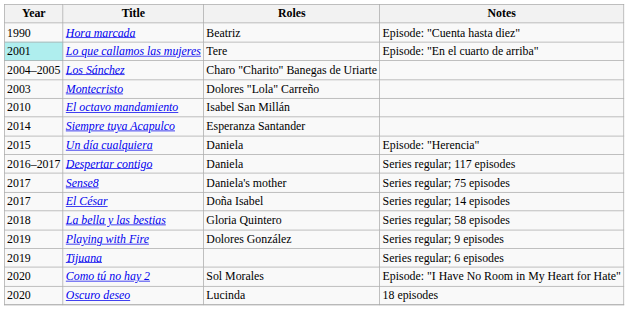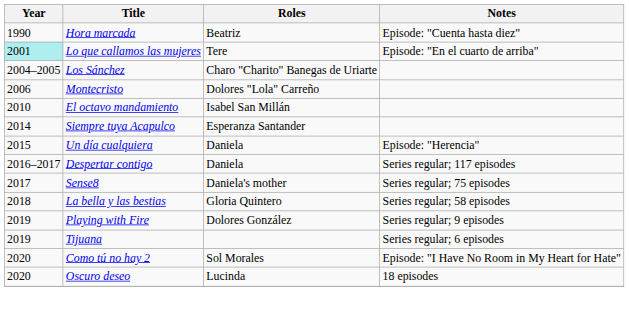 <table class="wikitable sortable">
 <tr>
 <th>Year</th>
 <th>Title</th>
 <th>Roles</th>
 <th>Notes</th>
 </tr>
 <tr>
 <td>1990</td>
 <td><em><a href='#'>Hora marcada</a></em></td>
 <td>Beatriz</td>
 <td>Episode: "Cuenta hasta diez"</td>
 </tr>
 <tr>
 <td style="background: paleturquoise;">2001</td>
 <td><em><a href='#'>Lo que callamos las mujeres</a></em></td>
 <td>Tere</td>
 <td>Episode: "En el cuarto de arriba"</td>
 </tr>
 <tr>
 <td>2004–2005</td>
 <td><em><a href='#'>Los Sánchez</a></em></td>
 <td>Charo "Charito" Banegas de Uriarte</td>
 <td></td>
 </tr>
 <tr>
-<td>2003</td>
+<td>2006</td>
 <td><em><a href='#'>Montecristo</a></em></td>
 <td>Dolores "Lola" Carreño</td>
 <td></td>
 </tr>
 <tr>
 <td>2010</td>
 <td><em><a href='#'>El octavo mandamiento</a></em></td>
 <td>Isabel San Millán</td>
 <td></td>
 </tr>
 <tr>
 <td>2014</td>
 <td><em><a href='#'>Siempre tuya Acapulco</a></em></td>
 <td>Esperanza Santander</td>
 <td></td>
 </tr>
 <tr>
 <td>2015</td>
 <td><em><a href='#'>Un día cualquiera</a></em></td>
 <td>Daniela</td>
 <td>Episode: "Herencia"</td>
 </tr>
 <tr>
 <td>2016–2017</td>
 <td><em><a href='#'>Despertar contigo</a></em></td>
 <td>Daniela</td>
 <td>Series regular; 117 episodes</td>
 </tr>
 <tr>
 <td>2017</td>
 <td><em><a href='#'>Sense8</a></em></td>
 <td>Daniela's mother</td>
 <td>Series regular; 75 episodes</td>
 </tr>
 <tr>
-<td>2017</td>
-<td><em><a href='#'>El César</a></em></td>
-<td>Doña Isabel</td>
-<td>Series regular; 14 episodes</td>
-</tr>
-<tr>
 <td>2018</td>
 <td><em><a href='#'>La bella y las bestias</a></em></td>
 <td>Gloria Quintero</td>
 <td>Series regular; 58 episodes</td>
 </tr>
 <tr>
 <td>2019</td>
 <td><em><a href='#'>Playing with Fire</a></em></td>
 <td>Dolores González</td>
 <td>Series regular; 9 episodes</td>
 </tr>
 <tr>
 <td>2019</td>
 <td><em><a href='#'>Tijuana</a></em></td>
 <td></td>
 <td>Series regular; 6 episodes</td>
 </tr>
 <tr>
 <td>2020</td>
 <td><em><a href='#'>Como tú no hay 2</a></em></td>
 <td>Sol Morales</td>
 <td>Episode: "I Have No Room in My Heart for Hate"</td>
 </tr>
 <tr>
 <td>2020</td>
 <td><em><a href='#'>Oscuro deseo</a></em></td>
 <td>Lucinda</td>
 <td>18 episodes</td>
 </tr>
 <tr>
 </tr>
 </table>
